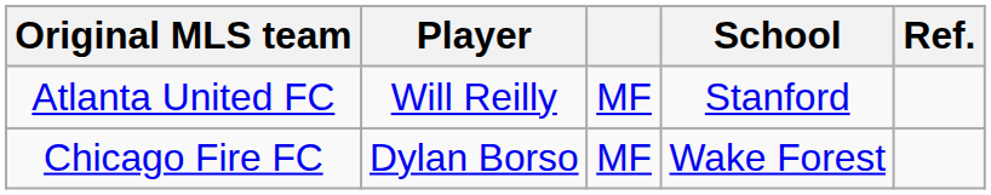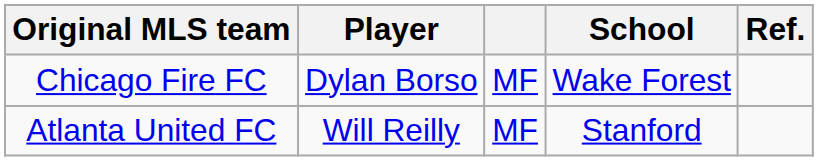 <table class="wikitable sortable plainrowheaders" style="text-align:center;">
 <tr>
 <th scope="col">Original MLS team</th>
 <th scope="col">Player</th>
 <th scope="col"></th>
 <th scope="col">School</th>
 <th class=unsortable>Ref.</th>
 </tr>
 <tr>
+<td><a href='#'>Chicago Fire FC</a></td>
+<td> <a href='#'>Dylan Borso</a></td>
+<td><a href='#'>MF</a></td>
+<td><a href='#'>Wake Forest</a></td>
+<td></td>
+</tr>
+<tr>
 <td><a href='#'>Atlanta United FC</a></td>
 <td> <a href='#'>Will Reilly</a></td>
 <td><a href='#'>MF</a></td>
 <td><a href='#'>Stanford</a></td>
 <td></td>
 </tr>
-<tr>
-<td><a href='#'>Chicago Fire FC</a></td>
-<td> <a href='#'>Dylan Borso</a></td>
-<td><a href='#'>MF</a></td>
-<td><a href='#'>Wake Forest</a></td>
-<td></td>
-</tr>
 </table>
